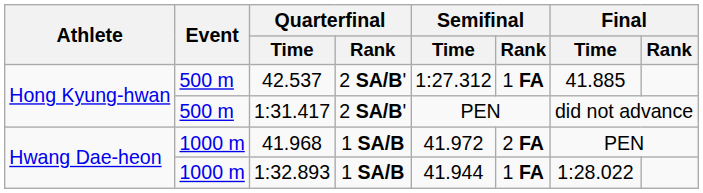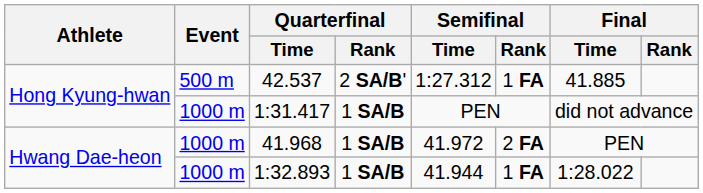 <table class="wikitable" style="font-size:90%">
 <tr>
 <th rowspan=2>Athlete</th>
 <th rowspan=2>Event</th>
 <th colspan=2>Quarterfinal</th>
 <th colspan=2>Semifinal</th>
 <th colspan=2>Final</th>
 </tr>
 <tr style="font-size:95%">
 <th>Time</th>
 <th>Rank</th>
 <th>Time</th>
 <th>Rank</th>
 <th>Time</th>
 <th>Rank</th>
 </tr>
 <tr align=center>
 <td align=left rowspan=2><a href='#'>Hong Kyung-hwan</a></td>
 <td align=left><a href='#'>500 m</a></td>
 <td>42.537</td>
 <td>2 <strong>SA/B</strong>'</td>
 <td>1:27.312</td>
 <td>1 <strong>FA</strong></td>
 <td>41.885</td>
 <td></td>
 </tr>
 <tr align=center>
-<td align=left><a href='#'>500 m</a></td>
+<td align=left><a href='#'>1000 m</a></td>
 <td>1:31.417</td>
-<td>2 <strong>SA/B</strong>'</td>
+<td>1 <strong>SA/B</strong></td>
 <td colspan=2>PEN</td>
 <td colspan=2>did not advance</td>
 </tr>
 <tr align=center>
 <td align=left rowspan=2><a href='#'>Hwang Dae-heon</a></td>
 <td align=left><a href='#'>1000 m</a></td>
 <td>41.968</td>
 <td>1 <strong>SA/B</strong></td>
 <td>41.972</td>
 <td>2 <strong>FA</strong></td>
 <td colspan=2>PEN</td>
 </tr>
 <tr align=center>
 <td align=left><a href='#'>1000 m</a></td>
 <td>1:32.893</td>
 <td>1 <strong>SA/B</strong></td>
 <td>41.944</td>
 <td>1 <strong>FA</strong></td>
 <td>1:28.022</td>
 <td></td>
 </tr>
 </table>
